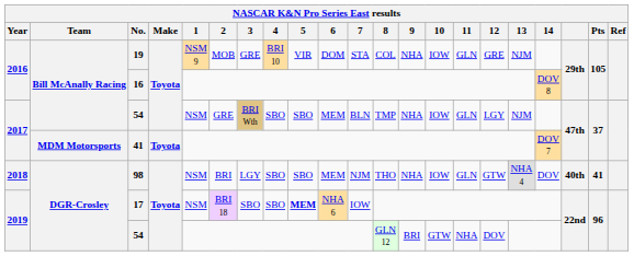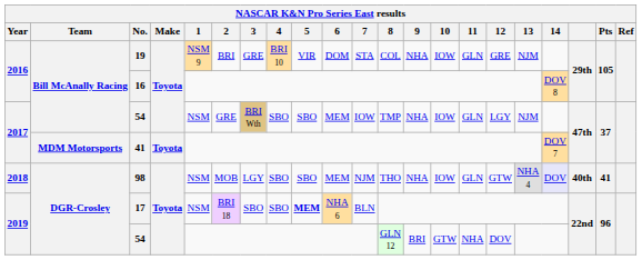 <table class="wikitable" style="text-align:center; font-size:75%">
 <tr>
 <th colspan=45><a href='#'>NASCAR K&N Pro Series East</a> results</th>
 </tr>
 <tr>
 <th>Year</th>
 <th>Team</th>
 <th>No.</th>
 <th>Make</th>
 <th>1</th>
 <th>2</th>
 <th>3</th>
 <th>4</th>
 <th>5</th>
 <th>6</th>
 <th>7</th>
 <th>8</th>
 <th>9</th>
 <th>10</th>
 <th>11</th>
 <th>12</th>
 <th>13</th>
 <th>14</th>
 <th></th>
 <th>Pts</th>
 <th>Ref</th>
 </tr>
 <tr>
 <th rowspan=2><a href='#'>2016</a></th>
 <th rowspan=3><a href='#'>Bill McAnally Racing</a></th>
 <th>19</th>
 <th rowspan=3><a href='#'>Toyota</a></th>
 <td style="background:#FFDF9F;"><a href='#'>NSM</a><br><small>9</small></td>
-<td><a href='#'>MOB</a></td>
+<td><a href='#'>BRI</a></td>
 <td><a href='#'>GRE</a></td>
 <td style="background:#FFDF9F;"><a href='#'>BRI</a><br><small>10</small></td>
 <td><a href='#'>VIR</a></td>
 <td><a href='#'>DOM</a></td>
 <td><a href='#'>STA</a></td>
 <td><a href='#'>COL</a></td>
 <td><a href='#'>NHA</a></td>
 <td><a href='#'>IOW</a></td>
 <td><a href='#'>GLN</a></td>
 <td><a href='#'>GRE</a></td>
 <td><a href='#'>NJM</a></td>
 <td></td>
 <th rowspan=2>29th</th>
 <th rowspan=2>105</th>
 <th rowspan=2></th>
 </tr>
 <tr>
 <th>16</th>
 <td colspan=13></td>
 <td style="background:#FFDF9F;"><a href='#'>DOV</a><br><small>8</small></td>
 </tr>
 <tr>
 <th rowspan=2><a href='#'>2017</a></th>
 <th>54</th>
 <td><a href='#'>NSM</a></td>
 <td><a href='#'>GRE</a></td>
 <td style="background:#DFC484;"><a href='#'>BRI</a><br><small>Wth</small></td>
 <td><a href='#'>SBO</a></td>
 <td><a href='#'>SBO</a></td>
 <td><a href='#'>MEM</a></td>
-<td><a href='#'>BLN</a></td>
+<td><a href='#'>IOW</a></td>
 <td><a href='#'>TMP</a></td>
 <td><a href='#'>NHA</a></td>
 <td><a href='#'>IOW</a></td>
 <td><a href='#'>GLN</a></td>
 <td><a href='#'>LGY</a></td>
 <td><a href='#'>NJM</a></td>
 <td></td>
 <th rowspan=2>47th</th>
 <th rowspan=2>37</th>
 <th rowspan=2></th>
 </tr>
 <tr>
 <th><a href='#'>MDM Motorsports</a></th>
 <th>41</th>
 <th><a href='#'>Toyota</a></th>
 <td colspan=13></td>
 <td style="background:#FFDF9F;"><a href='#'>DOV</a><br><small>7</small></td>
 </tr>
 <tr>
 <th><a href='#'>2018</a></th>
 <th rowspan=3><a href='#'>DGR-Crosley</a></th>
 <th>98</th>
 <th rowspan=3><a href='#'>Toyota</a></th>
 <td><a href='#'>NSM</a></td>
-<td><a href='#'>BRI</a></td>
+<td><a href='#'>MOB</a></td>
 <td><a href='#'>LGY</a></td>
 <td><a href='#'>SBO</a></td>
 <td><a href='#'>SBO</a></td>
 <td><a href='#'>MEM</a></td>
 <td><a href='#'>NJM</a></td>
 <td><a href='#'>THO</a></td>
 <td><a href='#'>NHA</a></td>
 <td><a href='#'>IOW</a></td>
 <td><a href='#'>GLN</a></td>
 <td><a href='#'>GTW</a></td>
 <td style="background:#DFDFDF;"><a href='#'>NHA</a><br><small>4</small></td>
-<td><a href='#'>DOV</a></td>
+<td style="background: lavender;"><a href='#'>DOV</a></td>
 <th>40th</th>
 <th>41</th>
 <th></th>
 </tr>
 <tr>
 <th rowspan=2><a href='#'>2019</a></th>
 <th>17</th>
 <td><a href='#'>NSM</a></td>
 <td style="background:#EFCFFF;"><a href='#'>BRI</a><br><small>18</small></td>
 <td><a href='#'>SBO</a></td>
 <td><a href='#'>SBO</a></td>
 <td><strong><a href='#'>MEM</a></strong></td>
 <td style="background:#FFDF9F;"><a href='#'>NHA</a><br><small>6</small></td>
-<td><a href='#'>IOW</a></td>
+<td><a href='#'>BLN</a></td>
 <td colspan=7></td>
 <th rowspan=2>22nd</th>
 <th rowspan=2>96</th>
 <th rowspan=2></th>
 </tr>
 <tr>
 <th>54</th>
 <td colspan=7></td>
 <td style="background:#DFFFDF;"><a href='#'>GLN</a><br><small>12</small></td>
 <td><a href='#'>BRI</a></td>
 <td><a href='#'>GTW</a></td>
 <td><a href='#'>NHA</a></td>
 <td><a href='#'>DOV</a></td>
 <td colspan=2></td>
 </tr>
 </table>
